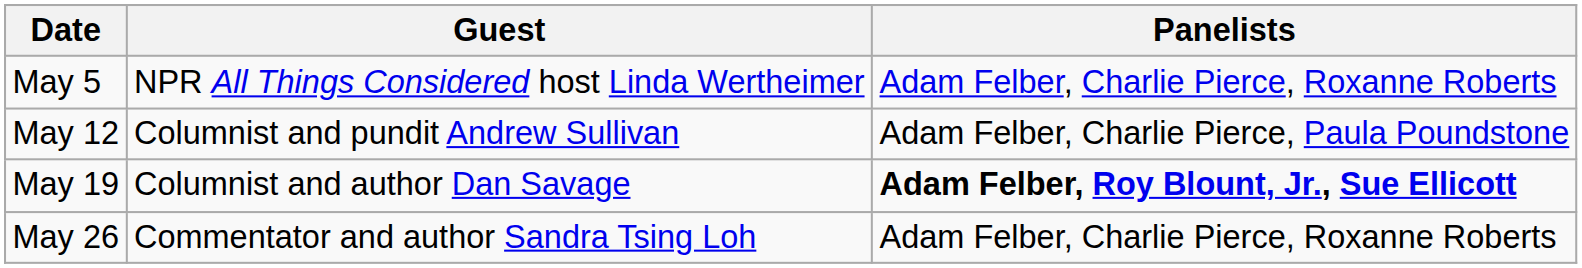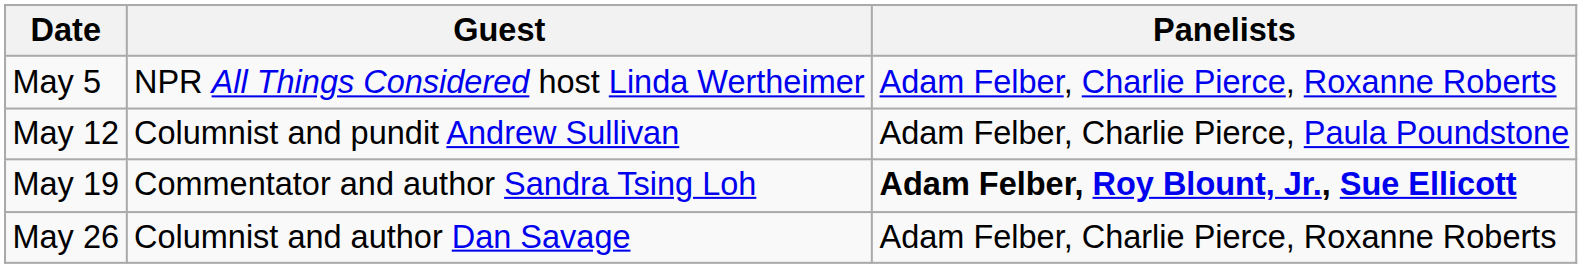 <table class="wikitable">
 <tr>
 <th>Date</th>
 <th>Guest</th>
 <th>Panelists</th>
 </tr>
 <tr>
 <td>May 5</td>
 <td>NPR <em><a href='#'>All Things Considered</a></em> host <a href='#'>Linda Wertheimer</a></td>
 <td><a href='#'>Adam Felber</a>, <a href='#'>Charlie Pierce</a>, <a href='#'>Roxanne Roberts</a></td>
 </tr>
 <tr>
 <td>May 12</td>
 <td>Columnist and pundit <a href='#'>Andrew Sullivan</a></td>
 <td>Adam Felber, Charlie Pierce, <a href='#'>Paula Poundstone</a></td>
 </tr>
 <tr>
 <td>May 19</td>
-<td>Columnist and author <a href='#'>Dan Savage</a></td>
+<td>Commentator and author <a href='#'>Sandra Tsing Loh</a></td>
 <td><strong>Adam Felber, <a href='#'>Roy Blount, Jr.</a>, <a href='#'>Sue Ellicott</a></strong></td>
 </tr>
 <tr>
 <td>May 26</td>
-<td>Commentator and author <a href='#'>Sandra Tsing Loh</a></td>
+<td>Columnist and author <a href='#'>Dan Savage</a></td>
 <td>Adam Felber, Charlie Pierce, Roxanne Roberts</td>
 </tr>
 </table>
